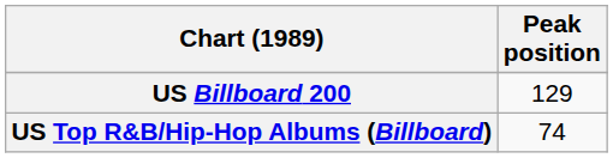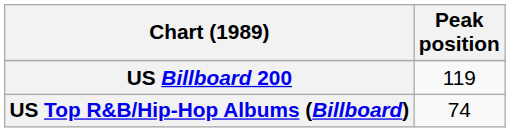 <table class="wikitable sortable plainrowheaders" style="text-align:center">
 <tr>
 <th scope="col">Chart (1989)</th>
 <th scope="col">Peak<br>position</th>
 </tr>
 <tr>
 </tr>
 <tr>
 </tr>
 <tr>
 </tr>
 <tr>
 </tr>
 <tr>
 <th scope="row">US <a href='#'><em>Billboard</em> 200</a></th>
-<td>129</td>
+<td>119</td>
 </tr>
 <tr>
 <th scope="row">US <a href='#'>Top R&B/Hip-Hop Albums</a> (<em><a href='#'>Billboard</a></em>)</th>
 <td>74</td>
 </tr>
 </table>
